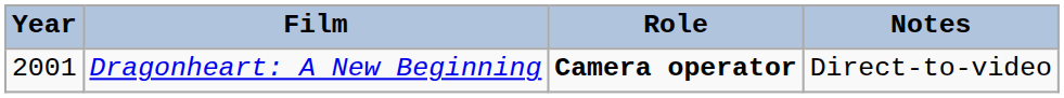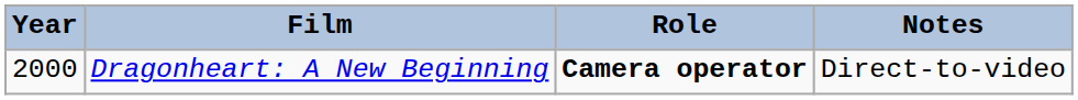 <table class="wikitable" style="font-size:95%;">
 <tr>
 <th style="background:#B0C4DE;">Year</th>
 <th style="background:#B0C4DE;">Film</th>
 <th style="background:#B0C4DE;">Role</th>
 <th style="background:#B0C4DE;">Notes</th>
 </tr>
 <tr>
-<td>2001</td>
+<td>2000</td>
 <td><em><a href='#'>Dragonheart: A New Beginning</a></em></td>
 <td><strong>Camera operator</strong></td>
 <td>Direct-to-video</td>
 </tr>
 </table>
